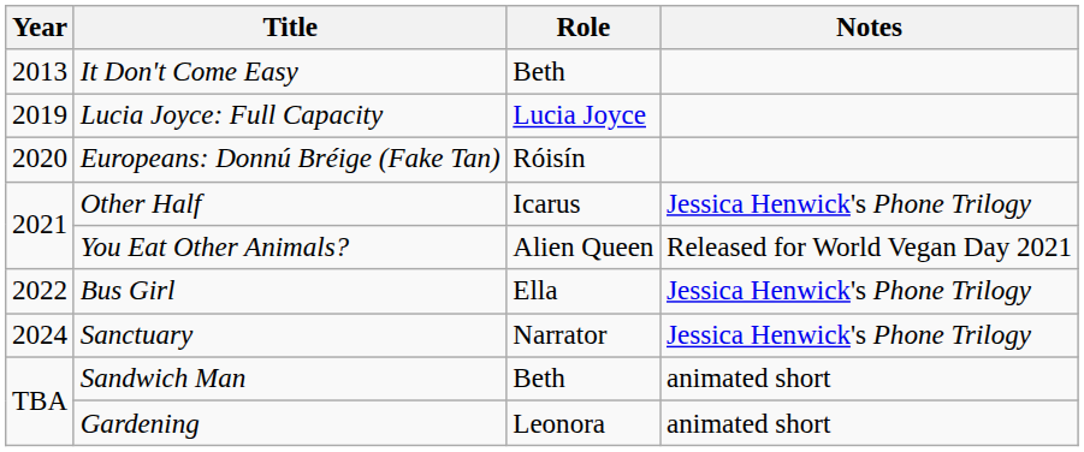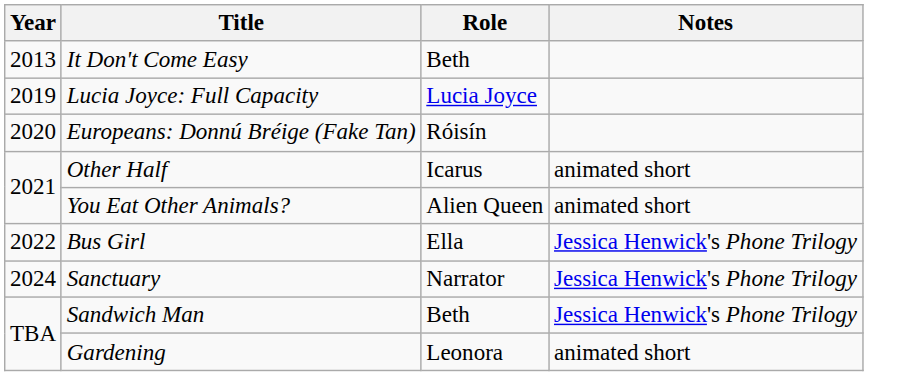 <table class="wikitable sortable">
 <tr>
 <th>Year</th>
 <th>Title</th>
 <th>Role</th>
 <th class="unsortable">Notes</th>
 </tr>
 <tr>
 <td>2013</td>
 <td><em>It Don't Come Easy</em></td>
 <td>Beth</td>
 <td></td>
 </tr>
 <tr>
 <td>2019</td>
 <td><em>Lucia Joyce: Full Capacity</em></td>
 <td><a href='#'>Lucia Joyce</a></td>
 <td></td>
 </tr>
 <tr>
 <td>2020</td>
 <td><em>Europeans: Donnú Bréige (Fake Tan)</em></td>
 <td>Róisín</td>
 <td></td>
 </tr>
 <tr>
 <td rowspan="2">2021</td>
 <td><em>Other Half</em></td>
 <td>Icarus</td>
-<td><a href='#'>Jessica Henwick</a>'s <em>Phone Trilogy</em></td>
+<td>animated short</td>
 </tr>
 <tr>
 <td><em>You Eat Other Animals?</em></td>
 <td>Alien Queen</td>
-<td>Released for World Vegan Day 2021</td>
+<td>animated short</td>
 </tr>
 <tr>
 <td>2022</td>
 <td><em>Bus Girl</em></td>
 <td>Ella</td>
 <td><a href='#'>Jessica Henwick</a>'s <em>Phone Trilogy</em></td>
 </tr>
 <tr>
 <td>2024</td>
 <td><em>Sanctuary</em></td>
 <td>Narrator</td>
 <td><a href='#'>Jessica Henwick</a>'s <em>Phone Trilogy</em></td>
 </tr>
 <tr>
 <td rowspan="2">TBA</td>
 <td><em>Sandwich Man</em></td>
 <td>Beth</td>
-<td>animated short</td>
+<td><a href='#'>Jessica Henwick</a>'s <em>Phone Trilogy</em></td>
 </tr>
 <tr>
 <td><em>Gardening</em></td>
 <td>Leonora</td>
 <td>animated short</td>
 </tr>
 </table>
